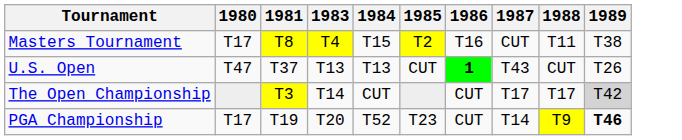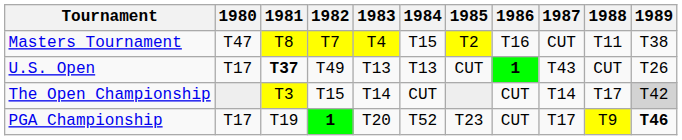 <table class="wikitable" style="font-size:95%;text-align:center;">
 <tr>
 <th>Tournament</th>
 <th>1980</th>
 <th>1981</th>
+<th>1982</th>
 <th>1983</th>
 <th>1984</th>
 <th>1985</th>
 <th>1986</th>
 <th>1987</th>
 <th>1988</th>
 <th>1989</th>
 </tr>
 <tr>
 <td align=left><a href='#'>Masters Tournament</a></td>
-<td>T17</td>
+<td>T47</td>
 <td style="background:yellow;">T8</td>
+<td style="background:yellow;">T7</td>
 <td style="background:yellow;">T4</td>
 <td>T15</td>
 <td style="background:yellow;">T2</td>
 <td>T16</td>
 <td>CUT</td>
 <td>T11</td>
 <td>T38</td>
 </tr>
 <tr>
 <td align=left><a href='#'>U.S. Open</a></td>
-<td>T47</td>
-<td>T37</td>
+<td>T17</td>
+<td><strong>T37</strong></td>
+<td>T49</td>
 <td>T13</td>
 <td>T13</td>
 <td>CUT</td>
 <td style="background:lime;"><strong>1</strong></td>
 <td>T43</td>
 <td>CUT</td>
 <td>T26</td>
 </tr>
 <tr>
 <td align=left><a href='#'>The Open Championship</a></td>
 <td style="background:#eeeeee;"></td>
 <td style="background:yellow;">T3</td>
+<td>T15</td>
 <td>T14</td>
 <td>CUT</td>
 <td style="background:#eeeeee;"></td>
 <td>CUT</td>
-<td>T17</td>
+<td>T14</td>
 <td>T17</td>
 <td style="background: lightgrey;">T42</td>
 </tr>
 <tr>
 <td align=left><a href='#'>PGA Championship</a></td>
 <td>T17</td>
 <td>T19</td>
+<td style="background:lime;"><strong>1</strong></td>
 <td>T20</td>
 <td>T52</td>
 <td>T23</td>
 <td>CUT</td>
-<td>T14</td>
+<td>T17</td>
 <td style="background:yellow;">T9</td>
 <td><strong>T46</strong></td>
 </tr>
 </table>
